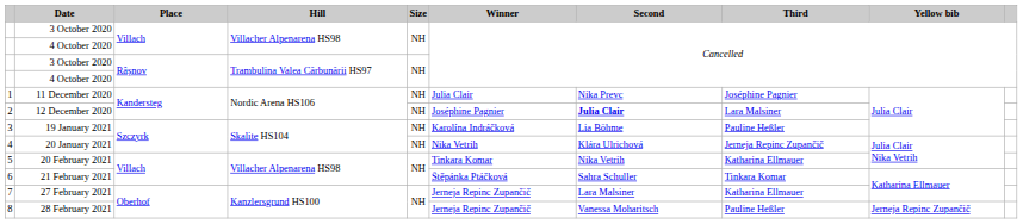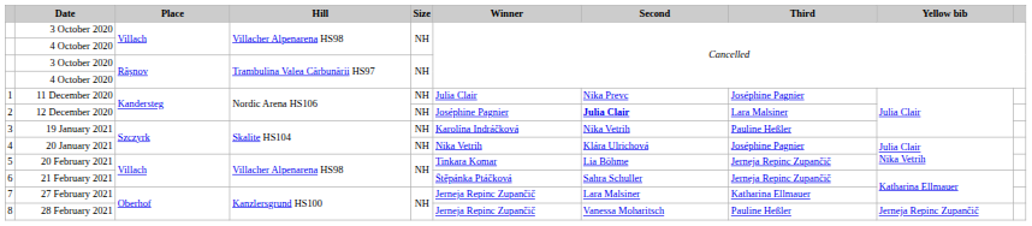 <table class="wikitable plainrowheaders" style="background:#fff; font-size:86%; line-height:16px; border:grey solid 1px; border-collapse:collapse;">
 <tr>
 <th scope="col" style="background:#ccc; width=45 px;"></th>
 <th scope="col" style="background:#ccc; width:130px;">Date</th>
 <th scope="col" style="background:#ccc; width:150px;">Place</th>
 <th scope="col" style="background:#ccc; width:240px;">Hill</th>
 <th scope="col" style="background:#ccc; width:20px;">Size</th>
 <th scope="col" style="background:#ccc; width:195px;">Winner</th>
 <th scope="col" style="background:#ccc; width:195px;">Second</th>
 <th scope="col" style="background:#ccc; width:195px;">Third</th>
 <th scope="col" style="background:#ccc; width:180px;">Yellow bib</th>
 <th scope="col" style="background:#ccc; width:10px;"></th>
 </tr>
 <tr>
 <td></td>
 <td align=right>3 October 2020</td>
 <td rowspan=2> <a href='#'>Villach</a></td>
 <td rowspan=2><a href='#'>Villacher Alpenarena</a> HS98</td>
 <td rowspan=2 align=center>NH</td>
 <td colspan=5 rowspan=4 align=center><em>Cancelled</em></td>
 </tr>
 <tr>
 <td></td>
 <td align=right>4 October 2020</td>
 </tr>
 <tr>
 <td align=center></td>
 <td align=right>3 October 2020</td>
 <td rowspan=2> <a href='#'>Râșnov</a></td>
 <td rowspan=2><a href='#'>Trambulina Valea Cărbunării</a> HS97</td>
 <td rowspan=2 align=center>NH</td>
 </tr>
 <tr>
 <td align=center></td>
 <td align=right>4 October 2020</td>
 </tr>
 <tr>
 <td align=center>1</td>
 <td align=right>11 December 2020</td>
 <td rowspan=2> <a href='#'>Kandersteg</a></td>
 <td rowspan=2>Nordic Arena HS106</td>
 <td align=center>NH</td>
 <td> <a href='#'>Julia Clair</a></td>
 <td> <a href='#'>Nika Prevc</a></td>
 <td> <a href='#'>Joséphine Pagnier</a></td>
 <td rowspan=3> <a href='#'>Julia Clair</a></td>
 <td align=center></td>
 </tr>
 <tr>
 <td align=center>2</td>
 <td align=right>12 December 2020</td>
 <td align=center>NH</td>
 <td> <a href='#'>Joséphine Pagnier</a></td>
 <td><strong> <a href='#'>Julia Clair</a></strong></td>
 <td> <a href='#'>Lara Malsiner</a></td>
 <td align=center></td>
 </tr>
 <tr>
 <td align=center>3</td>
 <td align=right>19 January 2021</td>
 <td rowspan=2> <a href='#'>Szczyrk</a></td>
 <td rowspan=2><a href='#'>Skalite</a> HS104</td>
 <td align=center>NH</td>
 <td> <a href='#'>Karolína Indráčková</a></td>
-<td> <a href='#'>Lia Böhme</a></td>
+<td> <a href='#'>Nika Vetrih</a></td>
 <td> <a href='#'>Pauline Heßler</a></td>
 <td align=center></td>
 </tr>
 <tr>
 <td align=center>4</td>
 <td align=right>20 January 2021</td>
 <td align=center>NH</td>
 <td> <a href='#'>Nika Vetrih</a></td>
 <td> <a href='#'>Klára Ulrichová</a></td>
-<td> <a href='#'>Jerneja Repinc Zupančič</a></td>
+<td> <a href='#'>Joséphine Pagnier</a></td>
 <td rowspan=2> <a href='#'>Julia Clair</a><br> <a href='#'>Nika Vetrih</a></td>
 <td align=center></td>
 </tr>
 <tr>
 <td align=center>5</td>
 <td align=right>20 February 2021</td>
 <td rowspan=2> <a href='#'>Villach</a></td>
 <td rowspan=2><a href='#'>Villacher Alpenarena</a> HS98</td>
 <td rowspan=2 align=center>NH</td>
 <td> <a href='#'>Tinkara Komar</a></td>
-<td> <a href='#'>Nika Vetrih</a></td>
-<td> <a href='#'>Katharina Ellmauer</a></td>
+<td> <a href='#'>Lia Böhme</a></td>
+<td> <a href='#'>Jerneja Repinc Zupančič</a></td>
 <td align=center></td>
 </tr>
 <tr>
 <td align=center>6</td>
 <td align=right>21 February 2021</td>
 <td> <a href='#'>Štěpánka Ptáčková</a></td>
 <td> <a href='#'>Sahra Schuller</a></td>
-<td> <a href='#'>Tinkara Komar</a></td>
+<td> <a href='#'>Jerneja Repinc Zupančič</a></td>
 <td rowspan=2> <a href='#'>Katharina Ellmauer</a></td>
 <td align=center></td>
 </tr>
 <tr>
 <td align=center>7</td>
 <td align=right>27 February 2021</td>
 <td rowspan=2> <a href='#'>Oberhof</a></td>
 <td rowspan=2><a href='#'>Kanzlersgrund</a> HS100</td>
 <td rowspan=2 align=center>NH</td>
 <td> <a href='#'>Jerneja Repinc Zupančič</a></td>
 <td> <a href='#'>Lara Malsiner</a></td>
 <td> <a href='#'>Katharina Ellmauer</a></td>
 <td align=center></td>
 </tr>
 <tr>
 <td align=center>8</td>
 <td align=right>28 February 2021</td>
 <td> <a href='#'>Jerneja Repinc Zupančič</a></td>
 <td> <a href='#'>Vanessa Moharitsch</a></td>
 <td> <a href='#'>Pauline Heßler</a></td>
 <td> <a href='#'>Jerneja Repinc Zupančič</a></td>
 <td align=center></td>
 </tr>
 </table>
